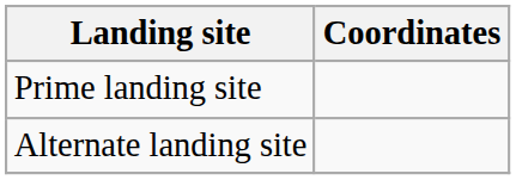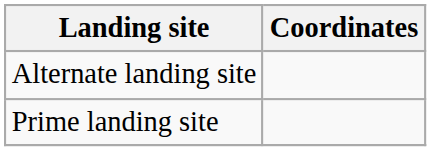 <table class="wikitable floatright" style="font-size:85%;">
 <tr>
 <th>Landing site </th>
 <th>Coordinates</th>
 </tr>
 <tr>
-<td>Prime landing site</td>
+<td>Alternate landing site</td>
 <td></td>
 </tr>
 <tr>
-<td>Alternate landing site</td>
+<td>Prime landing site</td>
 <td></td>
 </tr>
 <tr>
 </tr>
 </table>
